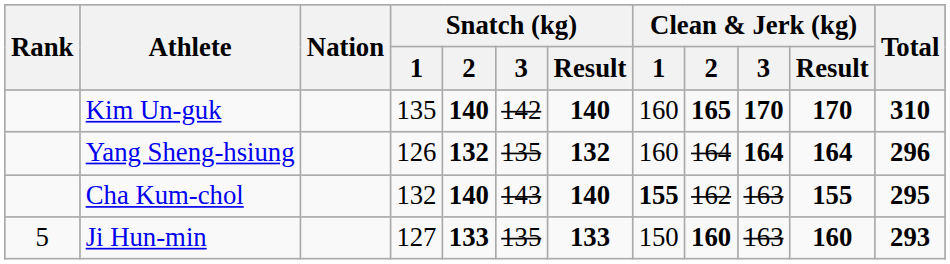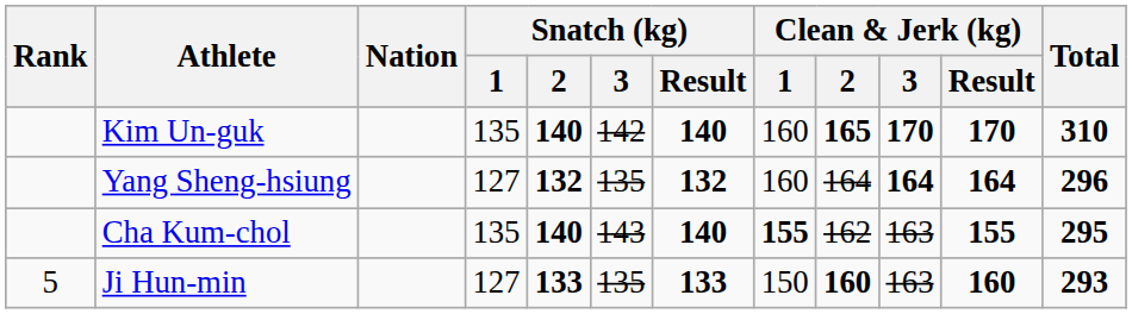 <table class="wikitable sortable" style="text-align:center;">
 <tr>
 <th rowspan=2>Rank</th>
 <th rowspan=2>Athlete</th>
 <th rowspan=2>Nation</th>
 <th colspan=4>Snatch (kg)</th>
 <th colspan=4>Clean & Jerk (kg)</th>
 <th rowspan=2>Total</th>
 </tr>
 <tr>
 <th>1</th>
 <th>2</th>
 <th>3</th>
 <th>Result</th>
 <th>1</th>
 <th>2</th>
 <th>3</th>
 <th>Result</th>
 </tr>
 <tr>
 <td></td>
 <td align=left><a href='#'>Kim Un-guk</a></td>
 <td align=left></td>
 <td>135</td>
 <td><strong>140</strong></td>
 <td><s>142</s></td>
 <td><strong>140</strong></td>
 <td>160</td>
 <td><strong>165</strong></td>
 <td><strong>170</strong></td>
 <td><strong>170</strong></td>
 <td><strong>310</strong></td>
 </tr>
 <tr>
 <td></td>
 <td align=left><a href='#'>Yang Sheng-hsiung</a></td>
 <td align=left></td>
-<td>126</td>
+<td>127</td>
 <td><strong>132</strong></td>
 <td><s>135</s></td>
 <td><strong>132</strong></td>
 <td>160</td>
 <td><s>164</s></td>
 <td><strong>164</strong></td>
 <td><strong>164</strong></td>
 <td><strong>296</strong></td>
 </tr>
 <tr>
 <td></td>
 <td align=left><a href='#'>Cha Kum-chol</a></td>
 <td align=left></td>
-<td>132</td>
+<td>135</td>
 <td><strong>140</strong></td>
 <td><s>143</s></td>
 <td><strong>140</strong></td>
 <td><strong>155</strong></td>
 <td><s>162</s></td>
 <td><s>163</s></td>
 <td><strong>155</strong></td>
 <td><strong>295</strong></td>
 </tr>
 <tr>
 <td>5</td>
 <td align=left><a href='#'>Ji Hun-min</a></td>
 <td align=left></td>
 <td>127</td>
 <td><strong>133</strong></td>
 <td><s>135</s></td>
 <td><strong>133</strong></td>
 <td>150</td>
 <td><strong>160</strong></td>
 <td><s>163</s></td>
 <td><strong>160</strong></td>
 <td><strong>293</strong></td>
 </tr>
 </table>
